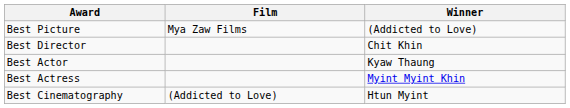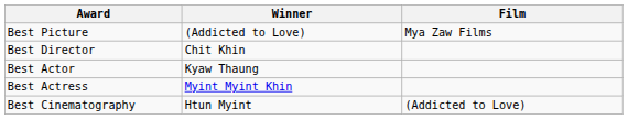 <table class="wikitable">
 <tr>
 <th width="200"><strong>Award</strong></th>
+<th width="250"><strong>Winner</strong></th>
 <th width="250"><strong>Film</strong></th>
-<th width="250"><strong>Winner</strong></th>
 </tr>
 <tr>
 <td>Best Picture</td>
+<td> (Addicted to Love)</td>
 <td>Mya Zaw Films</td>
-<td> (Addicted to Love)</td>
 </tr>
 <tr>
 <td>Best Director</td>
+<td>Chit Khin</td>
 <td></td>
-<td>Chit Khin</td>
 </tr>
 <tr>
 <td>Best Actor</td>
+<td>Kyaw Thaung</td>
 <td></td>
-<td>Kyaw Thaung</td>
 </tr>
 <tr>
 <td>Best Actress</td>
+<td><a href='#'>Myint Myint Khin</a></td>
 <td></td>
-<td><a href='#'>Myint Myint Khin</a></td>
 </tr>
 <tr>
 <td>Best Cinematography</td>
+<td>Htun Myint</td>
 <td> (Addicted to Love)</td>
-<td>Htun Myint</td>
 </tr>
 </table>
